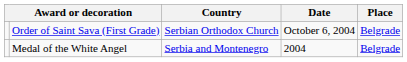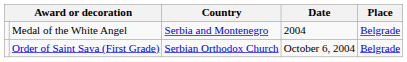 <table class="wikitable" style="text-align:left;">
 <tr>
 <th colspan=2>Award or decoration</th>
 <th>Country</th>
 <th>Date</th>
 <th>Place</th>
 </tr>
 <tr>
 <td></td>
+<td>Medal of the White Angel</td>
+<td> <a href='#'>Serbia and Montenegro</a></td>
+<td>2004</td>
+<td><a href='#'>Belgrade</a></td>
+</tr>
+<tr>
+<td></td>
 <td><a href='#'>Order of Saint Sava (First Grade)</a></td>
 <td><a href='#'>Serbian Orthodox Church</a></td>
 <td>October 6, 2004</td>
 <td><a href='#'>Belgrade</a></td>
 </tr>
-<tr>
-<td></td>
-<td>Medal of the White Angel</td>
-<td> <a href='#'>Serbia and Montenegro</a></td>
-<td>2004</td>
-<td><a href='#'>Belgrade</a></td>
-</tr>
 </table>
